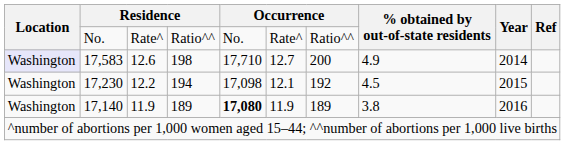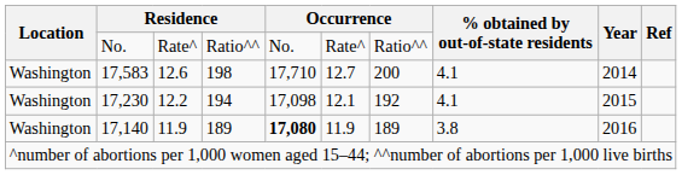 <table class="wikitable">
 <tr>
 <th rowspan="2">Location</th>
 <th colspan="3">Residence</th>
 <th colspan="3">Occurrence</th>
 <th rowspan="2">% obtained by<br>out-of-state residents</th>
 <th rowspan="2">Year</th>
 <th rowspan="2">Ref</th>
 </tr>
 <tr>
 <td>No.</td>
 <td>Rate^</td>
 <td>Ratio^^</td>
 <td>No.</td>
 <td>Rate^</td>
 <td>Ratio^^</td>
 </tr>
 <tr>
-<td style="background: lavender;">Washington</td>
+<td>Washington</td>
 <td>17,583</td>
 <td>12.6</td>
 <td>198</td>
 <td>17,710</td>
 <td>12.7</td>
 <td>200</td>
-<td>4.9</td>
+<td>4.1</td>
 <td>2014</td>
 <td></td>
 </tr>
 <tr>
 <td>Washington</td>
 <td>17,230</td>
 <td>12.2</td>
 <td>194</td>
 <td>17,098</td>
 <td>12.1</td>
 <td>192</td>
-<td>4.5</td>
+<td>4.1</td>
 <td>2015</td>
 <td></td>
 </tr>
 <tr>
 <td>Washington</td>
 <td>17,140</td>
 <td>11.9</td>
 <td>189</td>
 <td><strong>17,080</strong></td>
 <td>11.9</td>
 <td>189</td>
 <td>3.8</td>
 <td>2016</td>
 <td></td>
 </tr>
 <tr>
 <td colspan="10">^number of abortions per 1,000 women aged 15–44; ^^number of abortions per 1,000 live births</td>
 </tr>
 </table>
